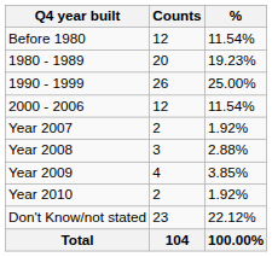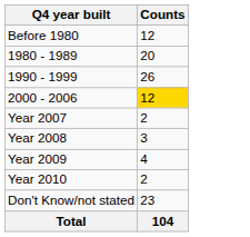 <table class="wikitable sortable">
 <tr>
 <th>Q4 year built</th>
 <th>Counts</th>
-<th>%</th>
 </tr>
 <tr>
 <td>Before 1980</td>
 <td>12</td>
-<td>11.54%</td>
 </tr>
 <tr>
 <td>1980 - 1989</td>
 <td>20</td>
-<td>19.23%</td>
 </tr>
 <tr>
 <td>1990 - 1999</td>
 <td>26</td>
-<td>25.00%</td>
 </tr>
 <tr>
 <td>2000 - 2006</td>
-<td>12</td>
-<td>11.54%</td>
+<td style="background: gold;">12</td>
 </tr>
 <tr>
 <td>Year 2007</td>
 <td>2</td>
-<td>1.92%</td>
 </tr>
 <tr>
 <td>Year 2008</td>
 <td>3</td>
-<td>2.88%</td>
 </tr>
 <tr>
 <td>Year 2009</td>
 <td>4</td>
-<td>3.85%</td>
 </tr>
 <tr>
 <td>Year 2010</td>
 <td>2</td>
-<td>1.92%</td>
 </tr>
 <tr>
 <td>Don't Know/not stated</td>
 <td>23</td>
-<td>22.12%</td>
 </tr>
 <tr>
 <th>Total</th>
 <th>104</th>
-<th>100.00%</th>
 </tr>
 </table>
